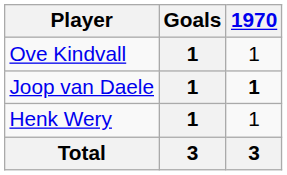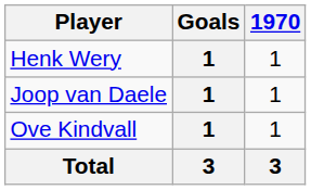 <table class="wikitable sortable" style="text-align:center;">
 <tr>
 <th>Player</th>
 <th>Goals</th>
 <th><a href='#'>1970</a></th>
 </tr>
 <tr>
-<td align="left"> <a href='#'>Ove Kindvall</a></td>
+<td align="left"> <a href='#'>Henk Wery</a></td>
 <th>1</th>
 <td>1</td>
 </tr>
 <tr>
 <td align="left"> <a href='#'>Joop van Daele</a></td>
 <th>1</th>
-<td><strong>1</strong></td>
+<td>1</td>
 </tr>
 <tr>
-<td align="left"> <a href='#'>Henk Wery</a></td>
+<td align="left"> <a href='#'>Ove Kindvall</a></td>
 <th>1</th>
 <td>1</td>
 </tr>
 <tr class="sortbottom">
 <th>Total</th>
 <th>3</th>
 <th>3</th>
 </tr>
 </table>
